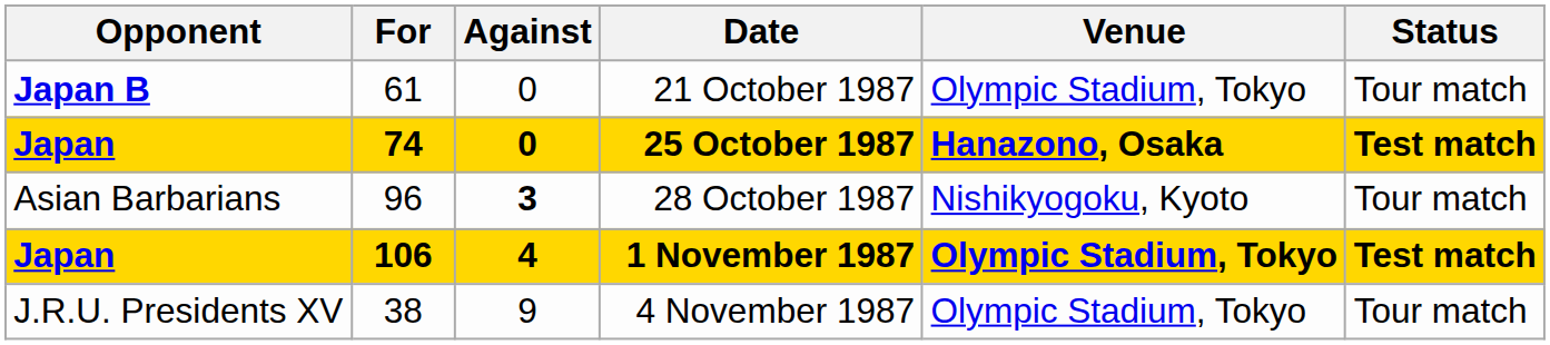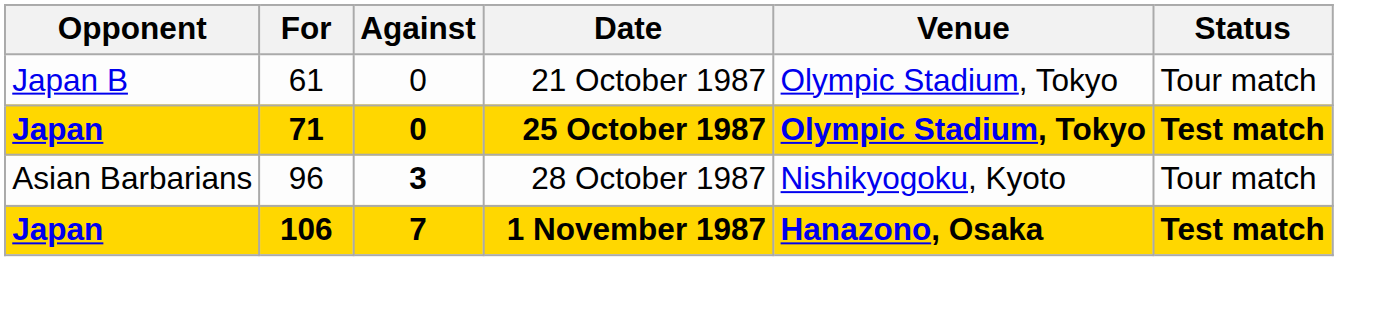 <table class=wikitable>
 <tr>
 <th>Opponent</th>
 <th>For</th>
 <th>Against</th>
 <th>Date</th>
 <th>Venue</th>
 <th>Status</th>
 </tr>
 <tr bgcolor=#fdfdfd>
-<td><strong><a href='#'>Japan B</a></strong></td>
+<td><a href='#'>Japan B</a></td>
 <td align=center width=40>61</td>
 <td align=center width=40>0</td>
 <td width=140 align=right>21 October 1987</td>
 <td><a href='#'>Olympic Stadium</a>, Tokyo</td>
 <td>Tour match</td>
 </tr>
 <tr bgcolor=gold>
 <td><strong><a href='#'>Japan</a></strong></td>
-<td align=center width=40><strong>74</strong></td>
+<td align=center width=40><strong>71</strong></td>
 <td align=center width=40><strong>0</strong></td>
 <td width=140 align=right><strong>25 October 1987</strong></td>
-<td><strong><a href='#'>Hanazono</a>, Osaka</strong></td>
+<td><strong><a href='#'>Olympic Stadium</a>, Tokyo</strong></td>
 <td><strong>Test match</strong></td>
 </tr>
 <tr bgcolor=#fdfdfd>
 <td>Asian Barbarians</td>
 <td align=center width=40>96</td>
 <td align=center width=40><strong>3</strong></td>
 <td width=140 align=right>28 October 1987</td>
 <td><a href='#'>Nishikyogoku</a>, Kyoto</td>
 <td>Tour match</td>
 </tr>
 <tr bgcolor=gold>
 <td><strong><a href='#'>Japan</a></strong></td>
 <td align=center width=40><strong>106</strong></td>
-<td align=center width=40><strong>4</strong></td>
+<td align=center width=40><strong>7</strong></td>
 <td width=140 align=right><strong>1 November 1987</strong></td>
-<td><strong><a href='#'>Olympic Stadium</a>, Tokyo</strong></td>
+<td><strong><a href='#'>Hanazono</a>, Osaka</strong></td>
 <td><strong>Test match</strong></td>
 </tr>
-<tr bgcolor=#fdfdfd>
-<td>J.R.U. Presidents XV</td>
-<td align=center width=40>38</td>
-<td align=center width=40>9</td>
-<td width=140 align=right>4 November 1987</td>
-<td><a href='#'>Olympic Stadium</a>, Tokyo</td>
-<td>Tour match</td>
-</tr>
 </table>
